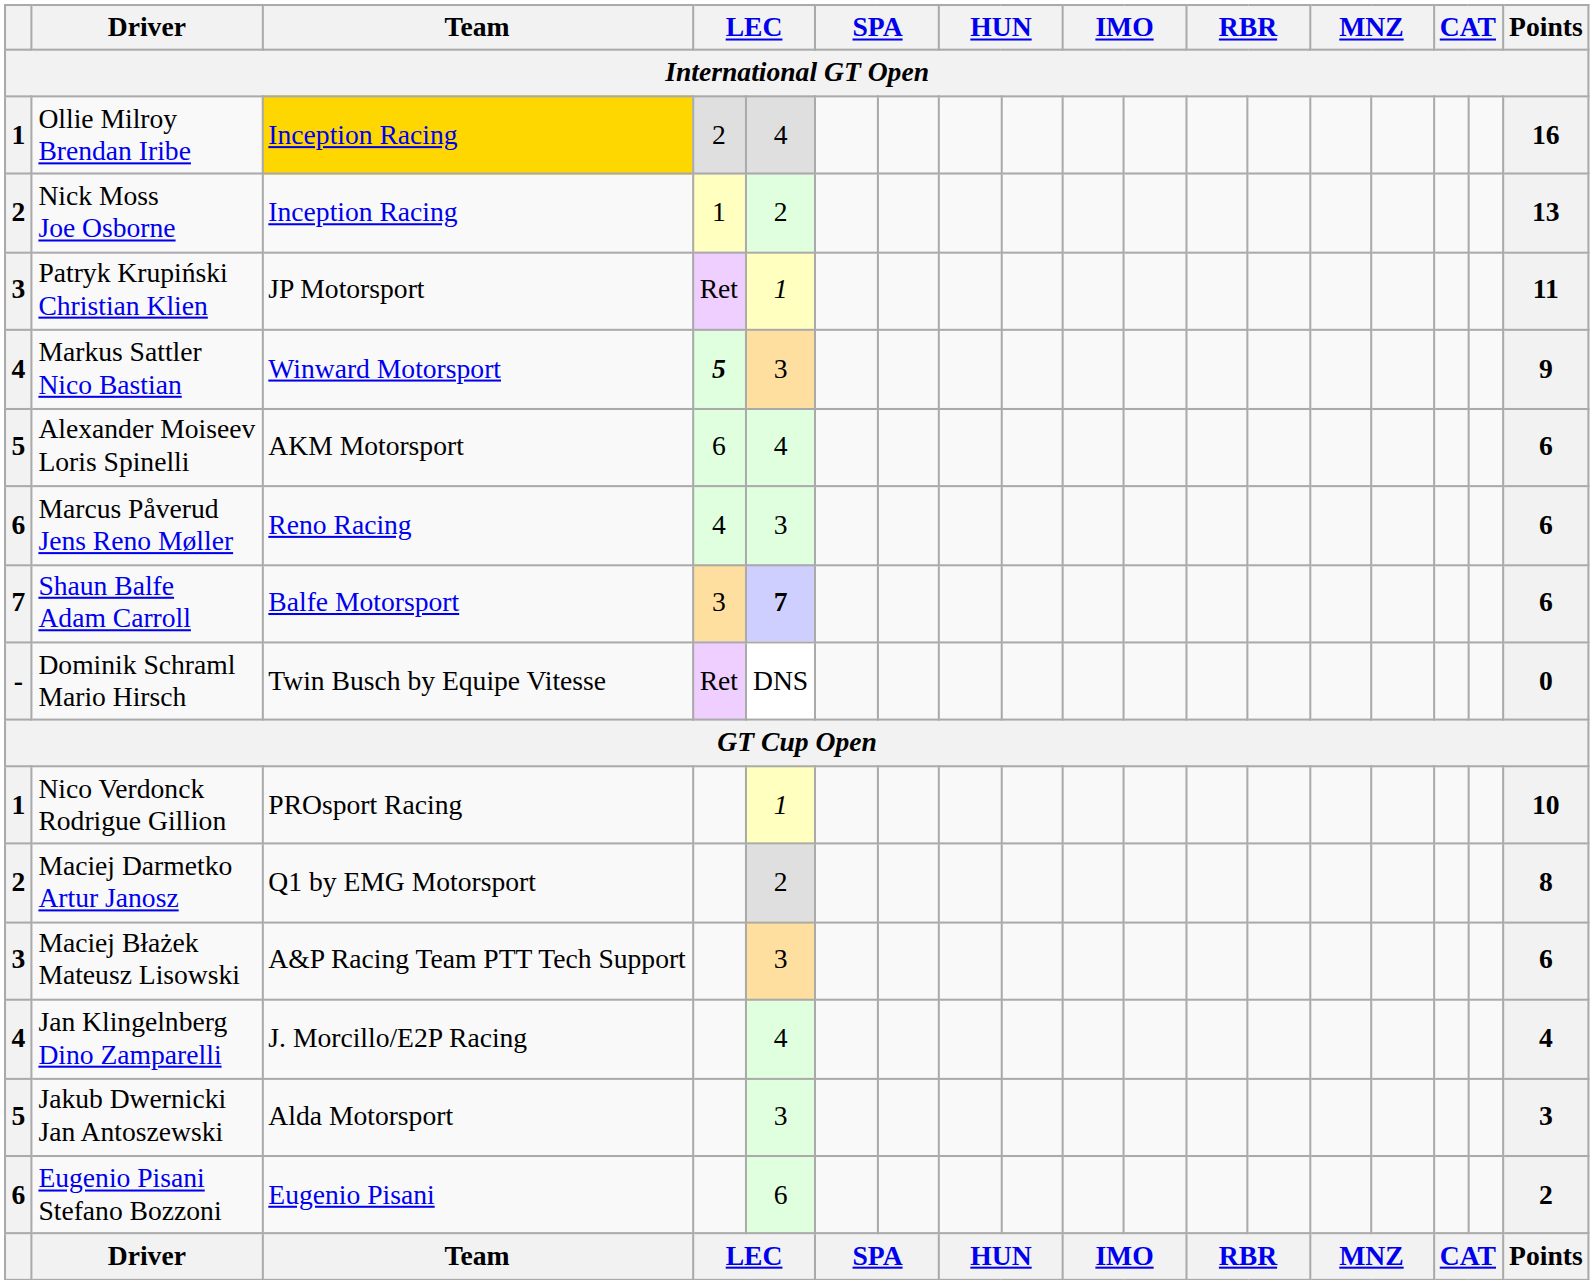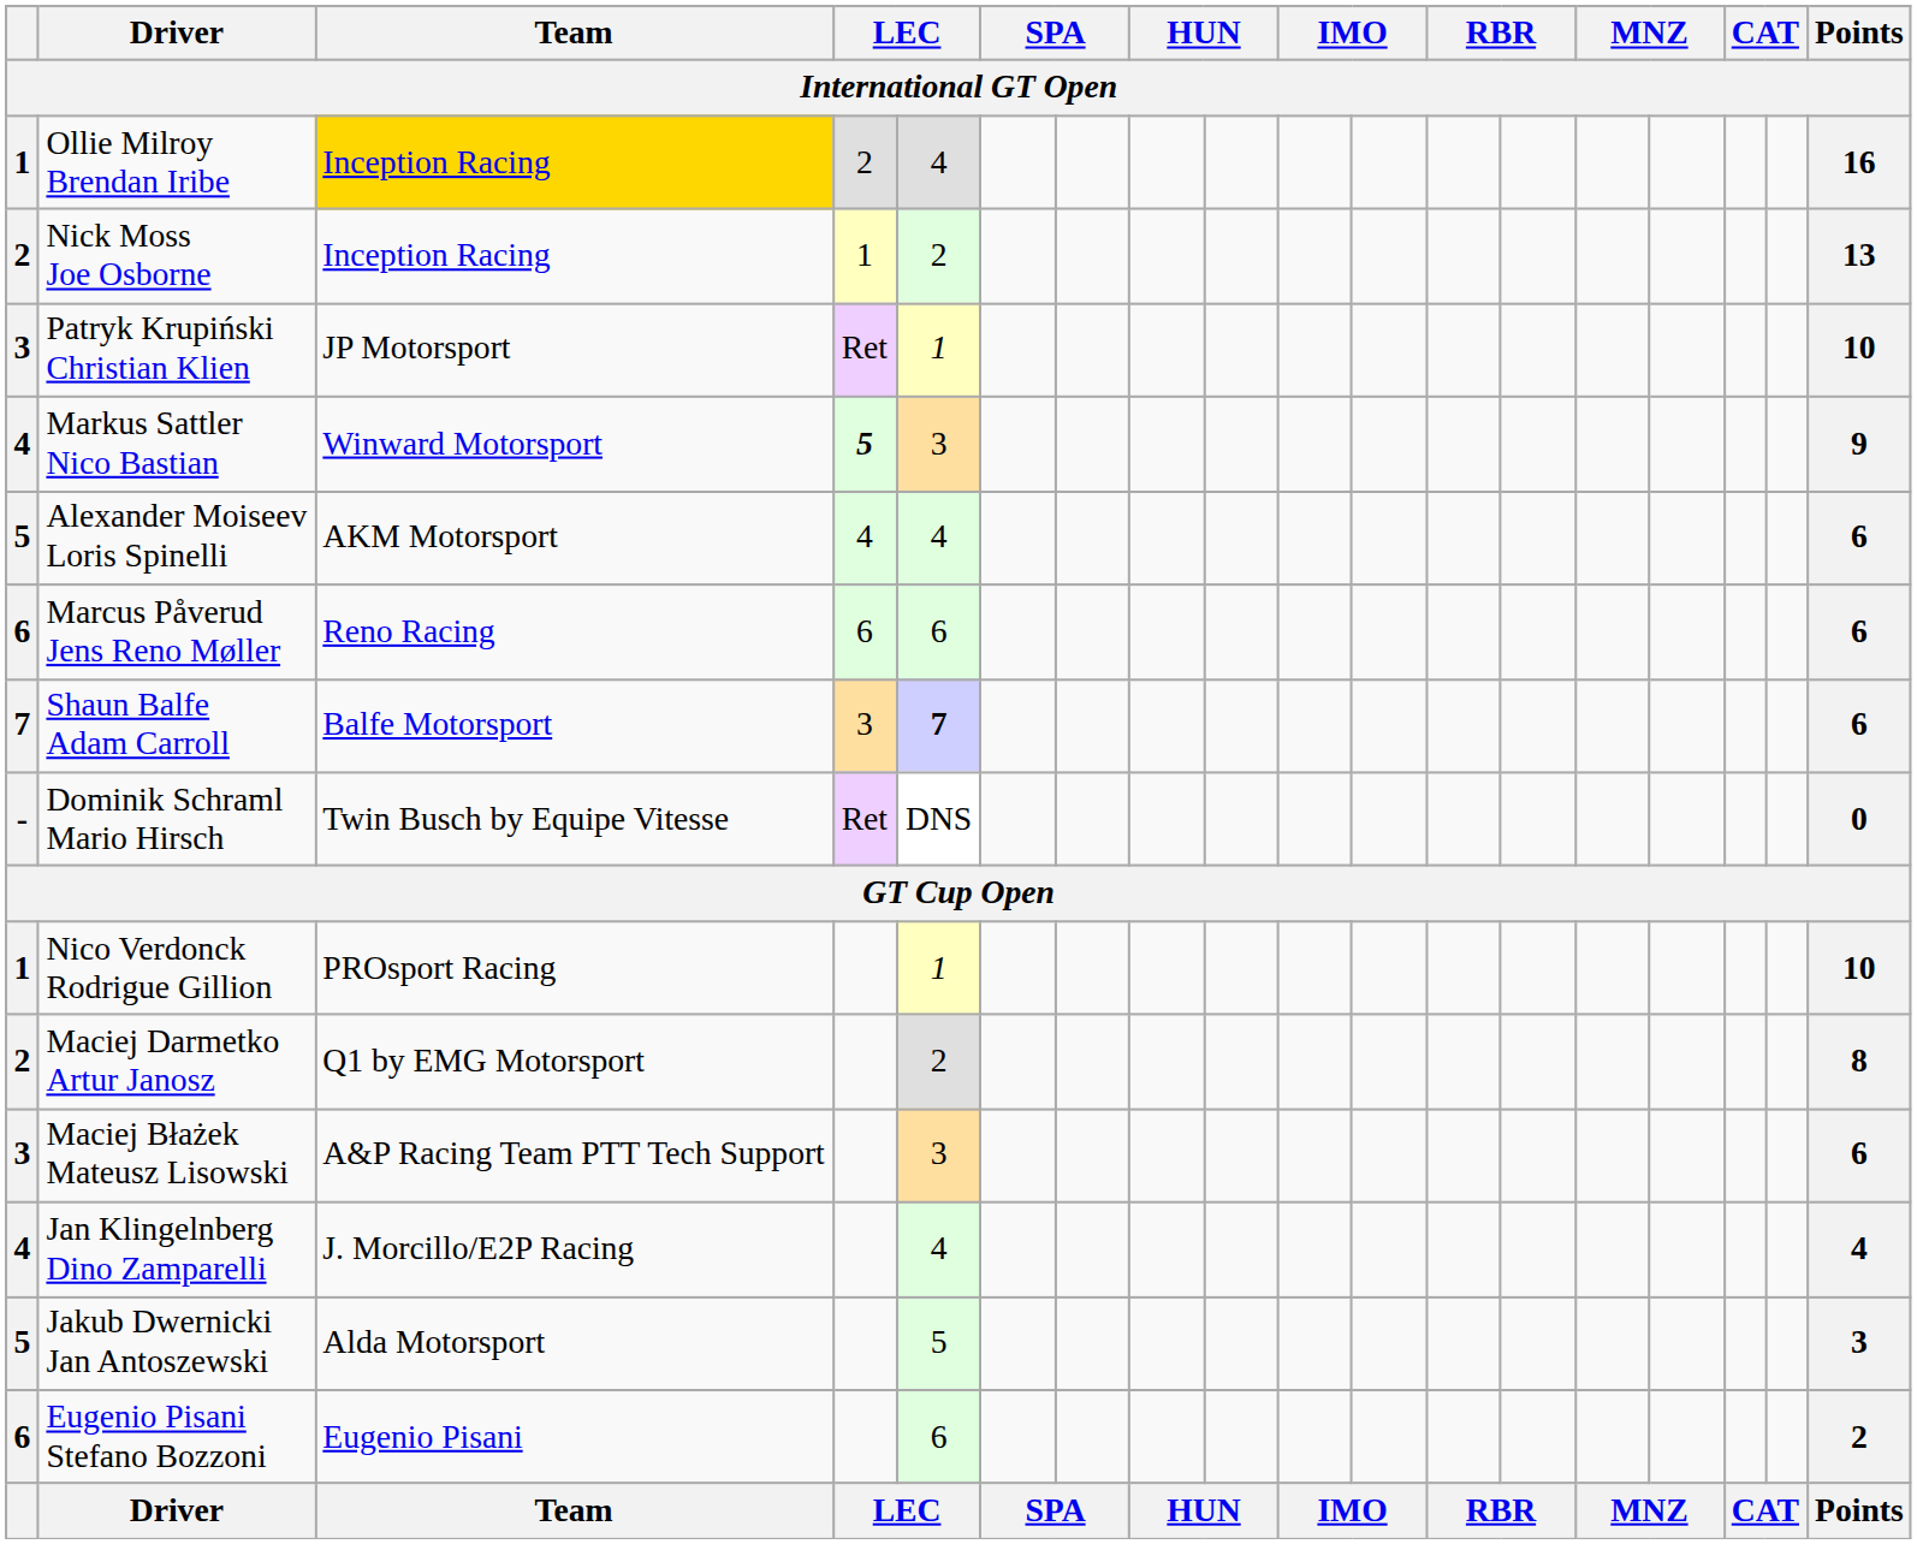 <table class="wikitable" style="font-size:85%; text-align:center">
 <tr>
 <th valign="middle"></th>
 <th valign="middle">Driver</th>
 <th>Team</th>
 <th colspan="2" style="width: 4em;"><a href='#'>LEC</a><br></th>
 <th colspan="2" style="width: 4em;"><a href='#'>SPA</a><br></th>
 <th colspan="2" style="width: 4em;"><a href='#'>HUN</a><br></th>
 <th colspan="2" style="width: 4em;"><a href='#'>IMO</a><br></th>
 <th colspan="2" style="width: 4em;"><a href='#'>RBR</a><br></th>
 <th colspan="2" style="width: 4em;"><a href='#'>MNZ</a><br></th>
 <th colspan="2" valign="middle"><a href='#'>CAT</a><br></th>
 <th>Points</th>
 </tr>
 <tr>
 <th colspan="18"><em>International GT Open</em></th>
 </tr>
 <tr>
 <th>1</th>
 <td align="left"> Ollie Milroy<br> <a href='#'>Brendan Iribe</a></td>
 <td align="left" style="background: gold;"> <a href='#'>Inception Racing</a></td>
 <td style="background:#dfdfdf;">2</td>
 <td style="background:#dfdfdf;">4</td>
 <td></td>
 <td></td>
 <td></td>
 <td></td>
 <td></td>
 <td></td>
 <td></td>
 <td></td>
 <td></td>
 <td></td>
 <td></td>
 <td></td>
 <th>16</th>
 </tr>
 <tr>
 <th>2</th>
 <td align="left"> Nick Moss<br> <a href='#'>Joe Osborne</a></td>
 <td align="left"> <a href='#'>Inception Racing</a></td>
 <td style="background:#ffffbf;">1</td>
 <td style="background:#dfffdf;">2</td>
 <td></td>
 <td></td>
 <td></td>
 <td></td>
 <td></td>
 <td></td>
 <td></td>
 <td></td>
 <td></td>
 <td></td>
 <td></td>
 <td></td>
 <th>13</th>
 </tr>
 <tr>
 <th>3</th>
 <td align="left"> Patryk Krupiński<br> <a href='#'>Christian Klien</a></td>
 <td align="left"> JP Motorsport</td>
 <td style="background:#efcfff;">Ret</td>
 <td style="background:#ffffbf;"><em>1</em></td>
 <td></td>
 <td></td>
 <td></td>
 <td></td>
 <td></td>
 <td></td>
 <td></td>
 <td></td>
 <td></td>
 <td></td>
 <td></td>
 <td></td>
-<th>11</th>
+<th>10</th>
 </tr>
 <tr>
 <th>4</th>
 <td align="left"> Markus Sattler<br> <a href='#'>Nico Bastian</a></td>
 <td align="left"> <a href='#'>Winward Motorsport</a></td>
 <td style="background:#dfffdf;"><strong><em>5</em></strong></td>
 <td style="background:#ffdf9f;">3</td>
 <td></td>
 <td></td>
 <td></td>
 <td></td>
 <td></td>
 <td></td>
 <td></td>
 <td></td>
 <td></td>
 <td></td>
 <td></td>
 <td></td>
 <th>9</th>
 </tr>
 <tr>
 <th>5</th>
 <td align="left"> Alexander Moiseev<br> Loris Spinelli</td>
 <td align="left"> AKM Motorsport</td>
-<td style="background:#dfffdf;">6</td>
+<td style="background:#dfffdf;">4</td>
 <td style="background:#dfffdf;">4</td>
 <td></td>
 <td></td>
 <td></td>
 <td></td>
 <td></td>
 <td></td>
 <td></td>
 <td></td>
 <td></td>
 <td></td>
 <td></td>
 <td></td>
 <th>6</th>
 </tr>
 <tr>
 <th>6</th>
 <td align="left"> Marcus Påverud<br> <a href='#'>Jens Reno Møller</a></td>
 <td align="left"> <a href='#'>Reno Racing</a></td>
-<td style="background:#dfffdf;">4</td>
-<td style="background:#dfffdf;">3</td>
+<td style="background:#dfffdf;">6</td>
+<td style="background:#dfffdf;">6</td>
 <td></td>
 <td></td>
 <td></td>
 <td></td>
 <td></td>
 <td></td>
 <td></td>
 <td></td>
 <td></td>
 <td></td>
 <td></td>
 <td></td>
 <th>6</th>
 </tr>
 <tr>
 <th>7</th>
 <td align="left"> <a href='#'>Shaun Balfe</a><br> <a href='#'>Adam Carroll</a></td>
 <td align="left"> <a href='#'>Balfe Motorsport</a></td>
 <td style="background:#ffdf9f;">3</td>
 <td style="background:#cfcfff;"><strong>7</strong></td>
 <td></td>
 <td></td>
 <td></td>
 <td></td>
 <td></td>
 <td></td>
 <td></td>
 <td></td>
 <td></td>
 <td></td>
 <td></td>
 <td></td>
 <th>6</th>
 </tr>
 <tr>
 <th>-</th>
 <td align="left"> Dominik Schraml<br> Mario Hirsch</td>
 <td align="left"> Twin Busch by Equipe Vitesse</td>
 <td style="background:#efcfff;">Ret</td>
 <td style="background:#ffffff;">DNS</td>
 <td></td>
 <td></td>
 <td></td>
 <td></td>
 <td></td>
 <td></td>
 <td></td>
 <td></td>
 <td></td>
 <td></td>
 <td></td>
 <td></td>
 <th>0</th>
 </tr>
 <tr>
 <th colspan="18"><em>GT Cup Open</em></th>
 </tr>
 <tr>
 <th>1</th>
 <td align="left"> Nico Verdonck<br> Rodrigue Gillion</td>
 <td align="left"> PROsport Racing</td>
 <td></td>
 <td style="background:#ffffbf;"><em>1</em></td>
 <td></td>
 <td></td>
 <td></td>
 <td></td>
 <td></td>
 <td></td>
 <td></td>
 <td></td>
 <td></td>
 <td></td>
 <td></td>
 <td></td>
 <th>10</th>
 </tr>
 <tr>
 <th>2</th>
 <td align="left"> Maciej Darmetko<br> <a href='#'>Artur Janosz</a></td>
 <td align="left"> Q1 by EMG Motorsport</td>
 <td></td>
 <td style="background:#dfdfdf;">2</td>
 <td></td>
 <td></td>
 <td></td>
 <td></td>
 <td></td>
 <td></td>
 <td></td>
 <td></td>
 <td></td>
 <td></td>
 <td></td>
 <td></td>
 <th>8</th>
 </tr>
 <tr>
 <th>3</th>
 <td align="left"> Maciej Błażek<br> Mateusz Lisowski</td>
 <td align="left"> A&P Racing Team PTT Tech Support</td>
 <td></td>
 <td style="background:#ffdf9f;">3</td>
 <td></td>
 <td></td>
 <td></td>
 <td></td>
 <td></td>
 <td></td>
 <td></td>
 <td></td>
 <td></td>
 <td></td>
 <td></td>
 <td></td>
 <th>6</th>
 </tr>
 <tr>
 <th>4</th>
 <td align="left"> Jan Klingelnberg<br> <a href='#'>Dino Zamparelli</a></td>
 <td align="left"> J. Morcillo/E2P Racing</td>
 <td></td>
 <td style="background:#dfffdf;">4</td>
 <td></td>
 <td></td>
 <td></td>
 <td></td>
 <td></td>
 <td></td>
 <td></td>
 <td></td>
 <td></td>
 <td></td>
 <td></td>
 <td></td>
 <th>4</th>
 </tr>
 <tr>
 <th>5</th>
 <td align="left"> Jakub Dwernicki<br> Jan Antoszewski</td>
 <td align="left"> Alda Motorsport</td>
 <td></td>
-<td style="background:#dfffdf;">3</td>
+<td style="background:#dfffdf;">5</td>
 <td></td>
 <td></td>
 <td></td>
 <td></td>
 <td></td>
 <td></td>
 <td></td>
 <td></td>
 <td></td>
 <td></td>
 <td></td>
 <td></td>
 <th>3</th>
 </tr>
 <tr>
 <th>6</th>
 <td align="left"> <a href='#'>Eugenio Pisani</a><br> Stefano Bozzoni</td>
 <td align="left"> <a href='#'>Eugenio Pisani</a></td>
 <td></td>
 <td style="background:#dfffdf;">6</td>
 <td></td>
 <td></td>
 <td></td>
 <td></td>
 <td></td>
 <td></td>
 <td></td>
 <td></td>
 <td></td>
 <td></td>
 <td></td>
 <td></td>
 <th>2</th>
 </tr>
 <tr>
 <th valign="middle"></th>
 <th valign="middle">Driver</th>
 <th>Team</th>
 <th colspan="2"><a href='#'>LEC</a><br></th>
 <th colspan="2"><a href='#'>SPA</a><br></th>
 <th colspan="2"><a href='#'>HUN</a><br></th>
 <th colspan="2"><a href='#'>IMO</a><br></th>
 <th colspan="2"><a href='#'>RBR</a><br></th>
 <th colspan="2"><a href='#'>MNZ</a><br></th>
 <th colspan="2" valign="middle"><a href='#'>CAT</a><br></th>
 <th>Points</th>
 </tr>
 </table>
